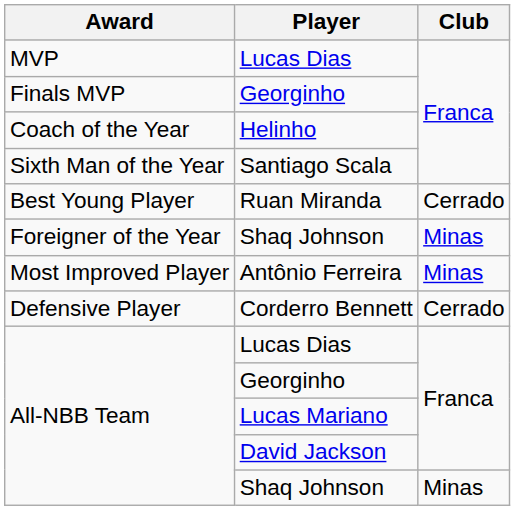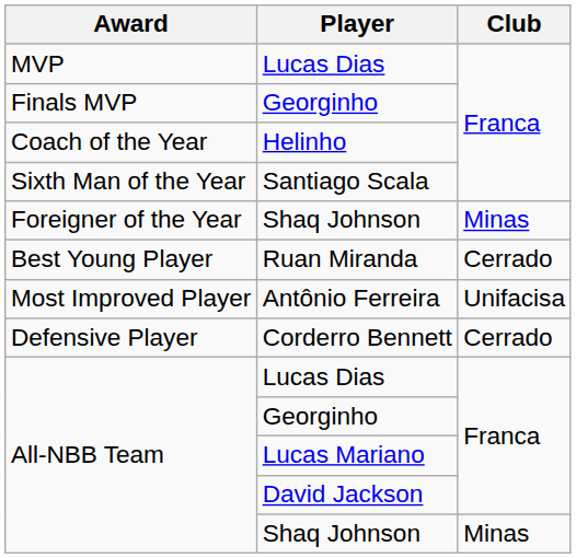 <table class="wikitable">
 <tr>
 <th>Award</th>
 <th>Player</th>
 <th>Club</th>
 </tr>
 <tr>
 <td>MVP</td>
 <td><a href='#'>Lucas Dias</a></td>
 <td rowspan="4"><a href='#'>Franca</a></td>
 </tr>
 <tr>
 <td>Finals MVP</td>
 <td><a href='#'>Georginho</a></td>
 </tr>
 <tr>
 <td>Coach of the Year</td>
 <td><a href='#'>Helinho</a></td>
 </tr>
 <tr>
 <td>Sixth Man of the Year</td>
 <td>Santiago Scala</td>
 </tr>
 <tr>
+<td>Foreigner of the Year</td>
+<td>Shaq Johnson</td>
+<td><a href='#'>Minas</a></td>
+</tr>
+<tr>
 <td>Best Young Player</td>
 <td>Ruan Miranda</td>
 <td>Cerrado</td>
 </tr>
 <tr>
-<td>Foreigner of the Year</td>
-<td>Shaq Johnson</td>
-<td><a href='#'>Minas</a></td>
-</tr>
-<tr>
 <td>Most Improved Player</td>
 <td>Antônio Ferreira</td>
-<td><a href='#'>Minas</a></td>
+<td>Unifacisa</td>
 </tr>
 <tr>
 <td>Defensive Player</td>
 <td>Corderro Bennett</td>
 <td>Cerrado</td>
 </tr>
 <tr>
 <td rowspan="5">All-NBB Team</td>
 <td>Lucas Dias</td>
 <td rowspan="4">Franca</td>
 </tr>
 <tr>
 <td>Georginho</td>
 </tr>
 <tr>
 <td><a href='#'>Lucas Mariano</a></td>
 </tr>
 <tr>
 <td><a href='#'>David Jackson</a></td>
 </tr>
 <tr>
 <td>Shaq Johnson</td>
 <td>Minas</td>
 </tr>
 </table>
